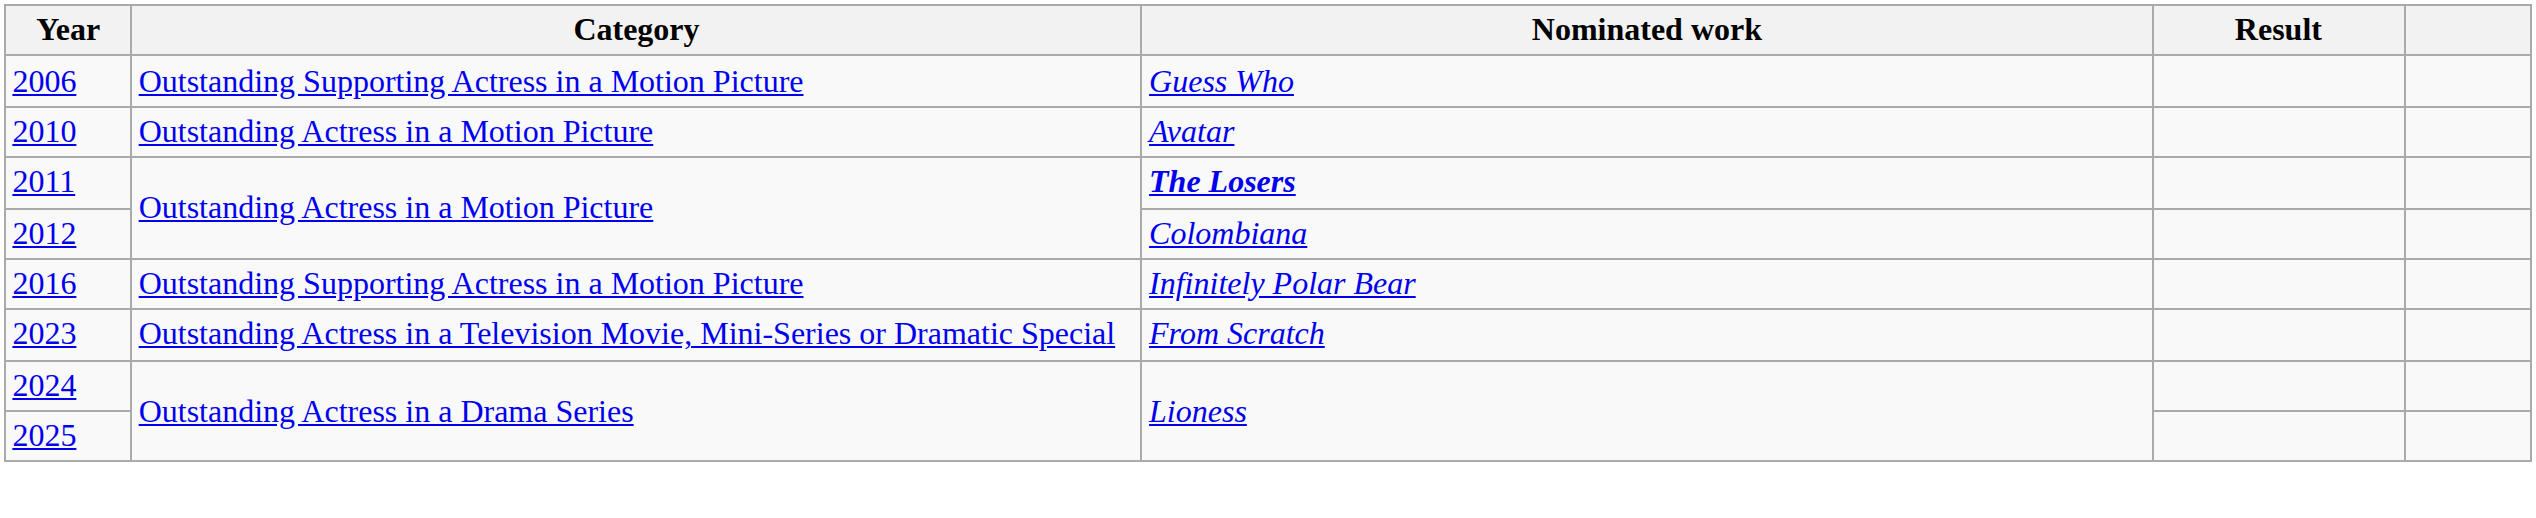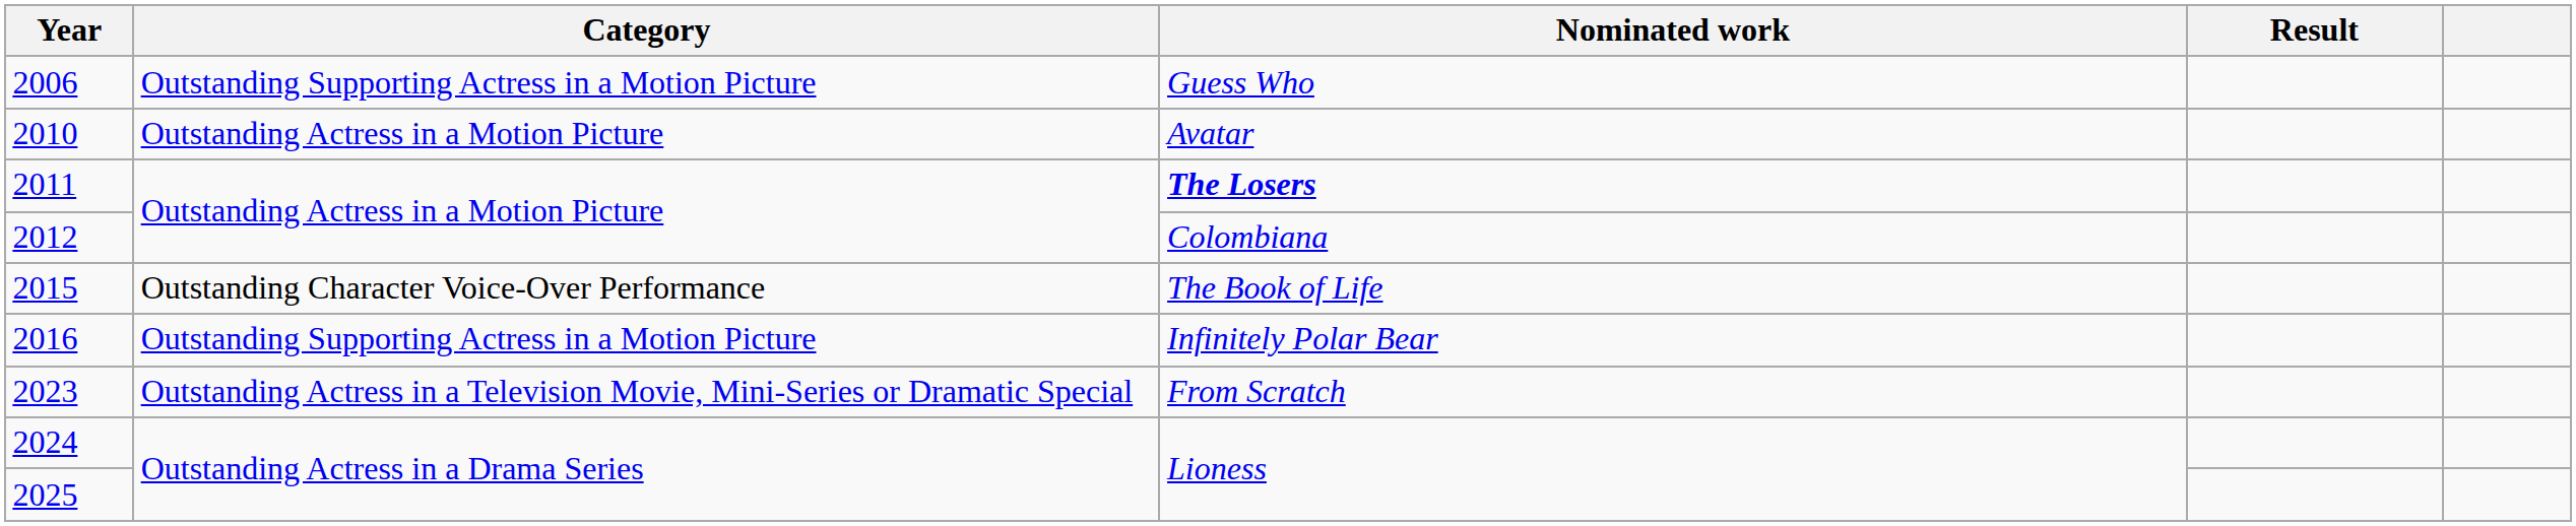 <table class="wikitable plainrowheaders" style="width:100%;">
 <tr>
 <th scope="col" style="width:5%;">Year</th>
 <th scope="col" style="width:40%;">Category</th>
 <th scope="col" style="width:40%;">Nominated work</th>
 <th scope="col" style="width:10%;">Result</th>
 <th scope="col" style="width:5%;"></th>
 </tr>
 <tr>
 <td><a href='#'>2006</a></td>
 <td><a href='#'>Outstanding Supporting Actress in a Motion Picture</a></td>
 <td><em><a href='#'>Guess Who</a></em></td>
 <td></td>
 <td align="center"></td>
 </tr>
 <tr>
 <td><a href='#'>2010</a></td>
 <td><a href='#'>Outstanding Actress in a Motion Picture</a></td>
 <td><em><a href='#'>Avatar</a></em></td>
 <td></td>
 <td align="center"></td>
 </tr>
 <tr>
 <td><a href='#'>2011</a></td>
 <td rowspan="2"><a href='#'>Outstanding Actress in a Motion Picture</a></td>
 <td><strong><em><a href='#'>The Losers</a></em></strong></td>
 <td></td>
 <td align="center"></td>
 </tr>
 <tr>
 <td><a href='#'>2012</a></td>
 <td><em><a href='#'>Colombiana</a></em></td>
 <td></td>
 <td align="center"></td>
 </tr>
 <tr>
+<td><a href='#'>2015</a></td>
+<td>Outstanding Character Voice-Over Performance</td>
+<td><em><a href='#'>The Book of Life</a></em></td>
+<td></td>
+<td align="center"></td>
+</tr>
+<tr>
 <td><a href='#'>2016</a></td>
 <td><a href='#'>Outstanding Supporting Actress in a Motion Picture</a></td>
 <td><em><a href='#'>Infinitely Polar Bear</a></em></td>
 <td></td>
 <td align="center"></td>
 </tr>
 <tr>
 <td><a href='#'>2023</a></td>
 <td><a href='#'>Outstanding Actress in a Television Movie, Mini-Series or Dramatic Special</a></td>
 <td><em><a href='#'>From Scratch</a></em></td>
 <td></td>
 <td align="center"></td>
 </tr>
 <tr>
 <td><a href='#'>2024</a></td>
 <td rowspan="2"><a href='#'>Outstanding Actress in a Drama Series</a></td>
 <td rowspan="2"><em><a href='#'>Lioness</a></em></td>
 <td></td>
 <td align="center"></td>
 </tr>
 <tr>
 <td><a href='#'>2025</a></td>
 <td></td>
 <td align="center"></td>
 </tr>
 <tr>
 </tr>
 </table>
